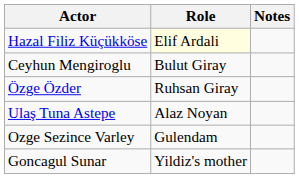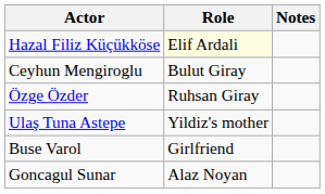 <table class="wikitable">
 <tr>
 <th>Actor</th>
 <th>Role</th>
 <th>Notes</th>
 </tr>
 <tr>
 <td><a href='#'>Hazal Filiz Küçükköse</a></td>
 <td style="background: lightyellow;">Elif Ardali</td>
 <td></td>
 </tr>
 <tr>
 <td>Ceyhun Mengiroglu</td>
 <td>Bulut Giray</td>
 <td></td>
 </tr>
 <tr>
 <td><a href='#'>Özge Özder</a></td>
 <td>Ruhsan Giray</td>
 <td></td>
 </tr>
 <tr>
 <td><a href='#'>Ulaş Tuna Astepe</a></td>
-<td>Alaz Noyan</td>
+<td>Yildiz's mother</td>
 <td></td>
 </tr>
 <tr>
-<td>Ozge Sezince Varley</td>
-<td>Gulendam</td>
+<td>Buse Varol</td>
+<td>Girlfriend</td>
 <td></td>
 </tr>
 <tr>
 <td>Goncagul Sunar</td>
-<td>Yildiz's mother</td>
+<td>Alaz Noyan</td>
 <td></td>
 </tr>
 </table>
